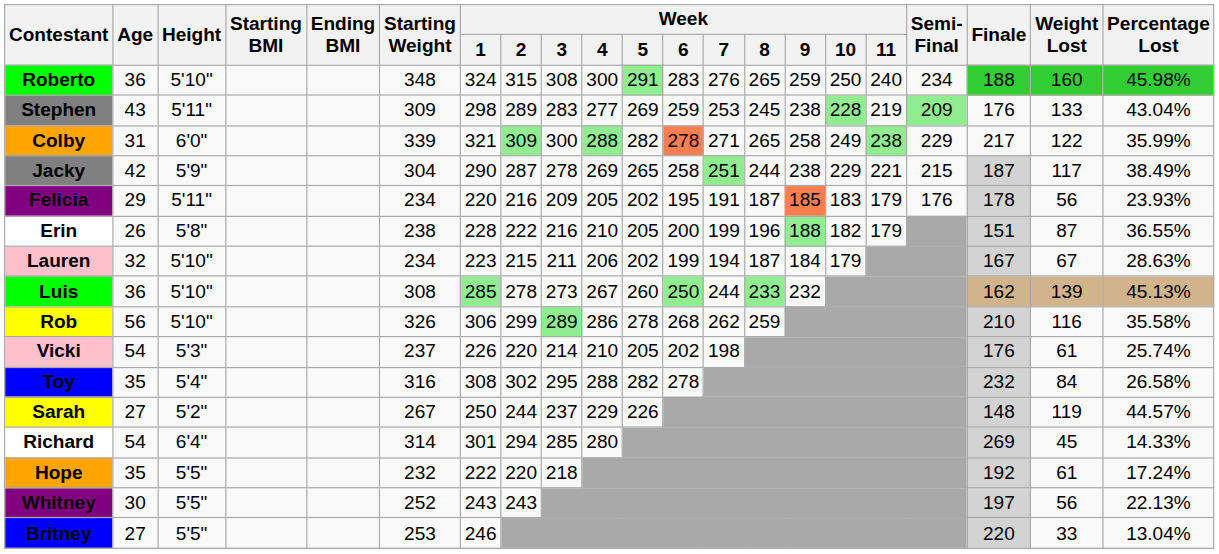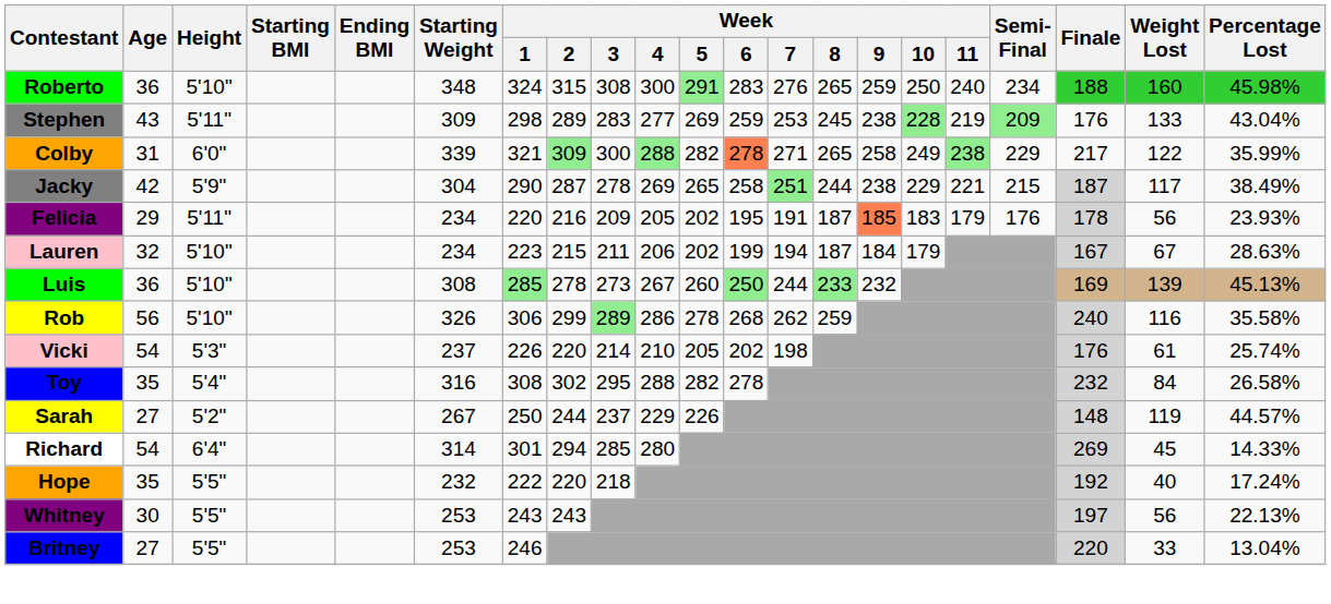 <table class="wikitable sortable" style="text-align:center; margin:auto;">
 <tr>
 <th rowspan="2">Contestant</th>
 <th rowspan="2">Age</th>
 <th rowspan="2">Height</th>
 <th rowspan="2">Starting<br>BMI</th>
 <th rowspan="2">Ending<br>BMI</th>
 <th rowspan="2">Starting<br>Weight</th>
 <th colspan="11">Week</th>
 <th rowspan="2">Semi-<br>Final</th>
 <th rowspan="2">Finale</th>
 <th rowspan="2">Weight<br>Lost</th>
 <th rowspan="2">Percentage<br>Lost</th>
 </tr>
 <tr>
 <th>1</th>
 <th>2</th>
 <th>3</th>
 <th>4</th>
 <th>5</th>
 <th>6</th>
 <th>7</th>
 <th>8</th>
 <th>9</th>
 <th>10</th>
 <th>11</th>
 </tr>
 <tr>
 <td style="background:lime;"><span><strong>Roberto</strong></span></td>
 <td>36</td>
 <td>5'10"</td>
 <td></td>
 <td></td>
 <td>348</td>
 <td>324</td>
 <td>315</td>
 <td>308</td>
 <td>300</td>
 <td style="background:lightgreen;">291</td>
 <td>283</td>
 <td>276</td>
 <td>265</td>
 <td>259</td>
 <td>250</td>
 <td>240</td>
 <td>234</td>
 <td style="background:limegreen;">188</td>
 <td style="background:limegreen;">160</td>
 <td style="background:limegreen;">45.98%</td>
 </tr>
 <tr>
 <td style="background:gray;"><span><strong>Stephen</strong></span></td>
 <td>43</td>
 <td>5'11"</td>
 <td></td>
 <td></td>
 <td>309</td>
 <td>298</td>
 <td>289</td>
 <td>283</td>
 <td>277</td>
 <td>269</td>
 <td>259</td>
 <td>253</td>
 <td>245</td>
 <td>238</td>
 <td style="background:lightgreen;">228</td>
 <td>219</td>
 <td style="background:lightgreen;">209</td>
 <td>176</td>
 <td>133</td>
 <td>43.04%</td>
 </tr>
 <tr>
 <td style="background:orange;"><strong>Colby</strong></td>
 <td>31</td>
 <td>6'0"</td>
 <td></td>
 <td></td>
 <td>339</td>
 <td>321</td>
 <td style="background:lightgreen;">309</td>
 <td>300</td>
 <td style="background:lightgreen;">288</td>
 <td>282</td>
 <td style="background:coral;">278</td>
 <td>271</td>
 <td>265</td>
 <td>258</td>
 <td>249</td>
 <td style="background:lightgreen;">238</td>
 <td>229</td>
 <td>217</td>
 <td>122</td>
 <td>35.99%</td>
 </tr>
 <tr>
 <td style="background:gray;"><span><strong>Jacky</strong></span></td>
 <td>42</td>
 <td>5'9"</td>
 <td></td>
 <td></td>
 <td>304</td>
 <td>290</td>
 <td>287</td>
 <td>278</td>
 <td>269</td>
 <td>265</td>
 <td>258</td>
 <td style="background:lightgreen;">251</td>
 <td>244</td>
 <td>238</td>
 <td>229</td>
 <td>221</td>
 <td>215</td>
 <td style="background:lightgrey;">187</td>
 <td>117</td>
 <td>38.49%</td>
 </tr>
 <tr>
 <td style="background:purple;"><span><strong>Felicia</strong></span></td>
 <td>29</td>
 <td>5'11"</td>
 <td></td>
 <td></td>
 <td>234</td>
 <td>220</td>
 <td>216</td>
 <td>209</td>
 <td>205</td>
 <td>202</td>
 <td>195</td>
 <td>191</td>
 <td>187</td>
 <td style="background:coral;">185</td>
 <td>183</td>
 <td>179</td>
 <td>176</td>
 <td style="background:lightgrey;">178</td>
 <td>56</td>
 <td>23.93%</td>
 </tr>
 <tr>
-<td style="background:white;"><span><strong>Erin</strong></span></td>
-<td>26</td>
-<td>5'8"</td>
-<td></td>
-<td></td>
-<td>238</td>
-<td>228</td>
-<td>222</td>
-<td>216</td>
-<td>210</td>
-<td>205</td>
-<td>200</td>
-<td>199</td>
-<td>196</td>
-<td style="background:lightgreen;">188</td>
-<td>182</td>
-<td>179</td>
-<td style="background:darkgrey;" colspan="1"></td>
-<td style="background:lightgrey;">151</td>
-<td>87</td>
-<td>36.55%</td>
-</tr>
-<tr>
 <td style="background:pink;"><strong>Lauren</strong></td>
 <td>32</td>
 <td>5'10"</td>
 <td></td>
 <td></td>
 <td>234</td>
 <td>223</td>
 <td>215</td>
 <td>211</td>
 <td>206</td>
 <td>202</td>
 <td>199</td>
 <td>194</td>
 <td>187</td>
 <td>184</td>
 <td>179</td>
 <td style="background:darkgrey;" colspan="2"></td>
 <td style="background:lightgrey;">167</td>
 <td>67</td>
 <td>28.63%</td>
 </tr>
 <tr>
 <td style="background:lime;"><span><strong>Luis</strong></span></td>
 <td>36</td>
 <td>5'10"</td>
 <td></td>
 <td></td>
 <td>308</td>
 <td style="background:lightgreen;">285</td>
 <td>278</td>
 <td>273</td>
 <td>267</td>
 <td>260</td>
 <td style="background:lightgreen;">250</td>
 <td>244</td>
 <td style="background:lightgreen;">233</td>
 <td>232</td>
 <td style="background:darkgrey;" colspan="3"></td>
-<td style="background:tan;">162</td>
+<td style="background:tan;">169</td>
 <td style="background:tan;">139</td>
 <td style="background:tan;">45.13%</td>
 </tr>
 <tr>
 <td style="background:yellow;"><strong>Rob</strong></td>
 <td>56</td>
 <td>5'10"</td>
 <td></td>
 <td></td>
 <td>326</td>
 <td>306</td>
 <td>299</td>
 <td style="background:lightgreen;">289</td>
 <td>286</td>
 <td>278</td>
 <td>268</td>
 <td>262</td>
 <td>259</td>
 <td style="background:darkgrey;" colspan="4"></td>
-<td style="background:lightgrey;">210</td>
+<td style="background:lightgrey;">240</td>
 <td>116</td>
 <td>35.58%</td>
 </tr>
 <tr>
 <td style="background:pink;"><strong>Vicki</strong></td>
 <td>54</td>
 <td>5'3"</td>
 <td></td>
 <td></td>
 <td>237</td>
 <td>226</td>
 <td>220</td>
 <td>214</td>
 <td>210</td>
 <td>205</td>
 <td>202</td>
 <td>198</td>
 <td style="background:darkgrey;" colspan="5"></td>
 <td style="background:lightgrey;">176</td>
 <td>61</td>
 <td>25.74%</td>
 </tr>
 <tr>
 <td style="background:blue;"><span><strong>Toy</strong></span></td>
 <td>35</td>
 <td>5'4"</td>
 <td></td>
 <td></td>
 <td>316</td>
 <td>308</td>
 <td>302</td>
 <td>295</td>
 <td>288</td>
 <td>282</td>
 <td>278</td>
 <td style="background:darkgrey;" colspan="6"></td>
 <td style="background:lightgrey;">232</td>
 <td>84</td>
 <td>26.58%</td>
 </tr>
 <tr>
 <td style="background:yellow;"><strong>Sarah</strong></td>
 <td>27</td>
 <td>5'2"</td>
 <td></td>
 <td></td>
 <td>267</td>
 <td>250</td>
 <td>244</td>
 <td>237</td>
 <td>229</td>
 <td>226</td>
 <td style="background:darkgrey;" colspan="7"></td>
 <td style="background:lightgrey;">148</td>
 <td>119</td>
 <td>44.57%</td>
 </tr>
 <tr>
 <td style="background:white;"><span><strong>Richard</strong></span></td>
 <td>54</td>
 <td>6'4"</td>
 <td></td>
 <td></td>
 <td>314</td>
 <td>301</td>
 <td>294</td>
 <td>285</td>
 <td>280</td>
 <td style="background:darkgrey;" colspan="8"></td>
 <td style="background:lightgrey;">269</td>
 <td>45</td>
 <td>14.33%</td>
 </tr>
 <tr>
 <td style="background:orange;"><strong>Hope</strong></td>
 <td>35</td>
 <td>5'5"</td>
 <td></td>
 <td></td>
 <td>232</td>
 <td>222</td>
 <td>220</td>
 <td>218</td>
 <td style="background:darkgrey;" colspan="9"></td>
 <td style="background:lightgrey;">192</td>
-<td>61</td>
+<td>40</td>
 <td>17.24%</td>
 </tr>
 <tr>
 <td style="background:purple;"><span><strong>Whitney</strong></span></td>
 <td>30</td>
 <td>5'5"</td>
 <td></td>
 <td></td>
-<td>252</td>
+<td>253</td>
 <td>243</td>
 <td>243</td>
 <td style="background:darkgrey;" colspan="10"></td>
 <td style="background:lightgrey;">197</td>
 <td>56</td>
 <td>22.13%</td>
 </tr>
 <tr>
 <td style="background:blue;"><span><strong>Britney</strong></span></td>
 <td>27</td>
 <td>5'5"</td>
 <td></td>
 <td></td>
 <td>253</td>
 <td>246</td>
 <td style="background:darkgrey;" colspan="11"></td>
 <td style="background:lightgrey;">220</td>
 <td>33</td>
 <td>13.04%</td>
 </tr>
 <tr>
 </tr>
 </table>
